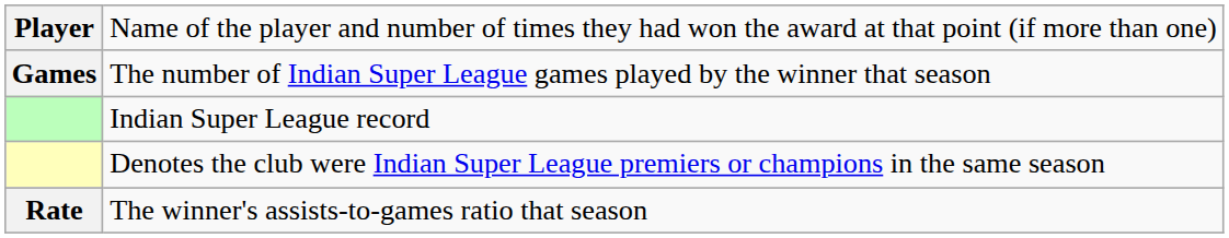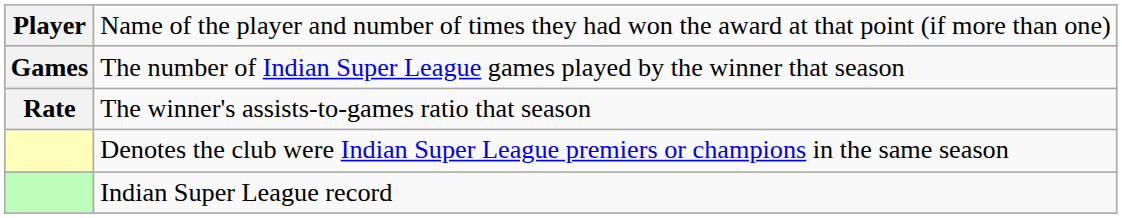 <table class="wikitable plainrowheaders">
 <tr>
 <th scope="row"><strong>Player </strong></th>
 <td>Name of the player and number of times they had won the award at that point (if more than one)</td>
 </tr>
 <tr>
 <th scope="row" style="text-align:center"><strong>Games</strong></th>
 <td>The number of <a href='#'>Indian Super League</a> games played by the winner that season</td>
 </tr>
 <tr>
-<th scope="row" style="text-align:center; background:#bbffbb"></th>
-<td>Indian Super League record</td>
+<th scope="row" style="text-align:center"><strong>Rate</strong></th>
+<td>The winner's assists-to-games ratio that season</td>
 </tr>
 <tr>
 <th scope="row" style="text-align:center; background:#ffb"></th>
 <td>Denotes the club were <a href='#'>Indian Super League premiers or champions</a> in the same season</td>
 </tr>
 <tr>
-<th scope="row" style="text-align:center"><strong>Rate</strong></th>
-<td>The winner's assists-to-games ratio that season</td>
+<th scope="row" style="text-align:center; background:#bbffbb"></th>
+<td>Indian Super League record</td>
 </tr>
 </table>
